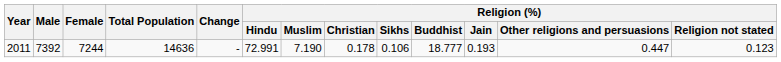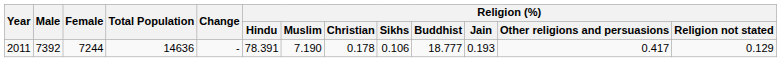 <table class="wikitable">
 <tr>
 <th rowspan="2">Year</th>
 <th rowspan="2">Male</th>
 <th rowspan="2">Female</th>
 <th rowspan="2">Total Population</th>
 <th rowspan="2">Change</th>
 <th colspan="8">Religion (%)</th>
 </tr>
 <tr>
 <th>Hindu</th>
 <th>Muslim</th>
 <th>Christian</th>
 <th>Sikhs</th>
 <th>Buddhist</th>
 <th>Jain</th>
 <th>Other religions and persuasions</th>
 <th>Religion not stated</th>
 </tr>
 <tr>
 <td>2011</td>
 <td style="text-align:right;">7392</td>
 <td style="text-align:right;">7244</td>
 <td style="text-align:right;">14636</td>
 <td style="text-align:right;">-</td>
-<td style="text-align:right;">72.991</td>
+<td style="text-align:right;">78.391</td>
 <td style="text-align:right;">7.190</td>
 <td style="text-align:right;">0.178</td>
 <td style="text-align:right;">0.106</td>
 <td style="text-align:right;">18.777</td>
 <td style="text-align:right;">0.193</td>
-<td style="text-align:right;">0.447</td>
-<td style="text-align:right;">0.123</td>
+<td style="text-align:right;">0.417</td>
+<td style="text-align:right;">0.129</td>
 </tr>
 </table>
